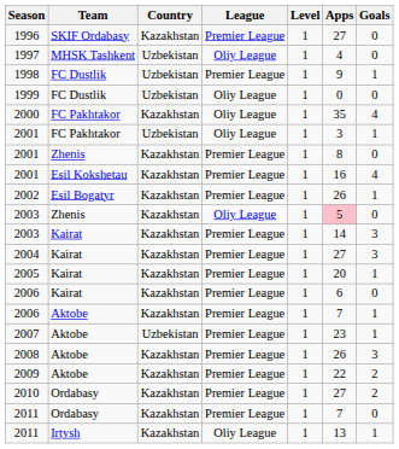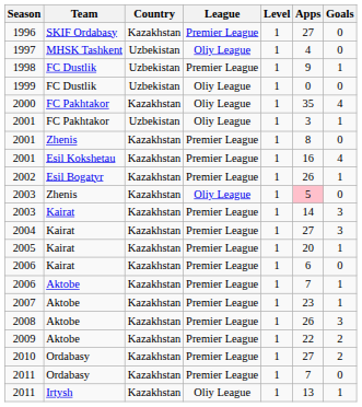 <table class="wikitable" style="text-align: center;">
 <tr>
 <th>Season</th>
 <th>Team</th>
 <th>Country</th>
 <th>League</th>
 <th>Level</th>
 <th>Apps</th>
 <th>Goals</th>
 </tr>
 <tr>
 <td>1996</td>
 <td align="left"><a href='#'>SKIF Ordabasy</a></td>
 <td>Kazakhstan</td>
 <td><a href='#'>Premier League</a></td>
 <td>1</td>
 <td>27</td>
 <td>0</td>
 </tr>
 <tr>
 <td>1997</td>
 <td align="left"><a href='#'>MHSK Tashkent</a></td>
 <td>Uzbekistan</td>
 <td><a href='#'>Oliy League</a></td>
 <td>1</td>
 <td>4</td>
 <td>0</td>
 </tr>
 <tr>
 <td>1998</td>
 <td align="left"><a href='#'>FC Dustlik</a></td>
 <td>Uzbekistan</td>
 <td>Premier League</td>
 <td>1</td>
 <td>9</td>
 <td>1</td>
 </tr>
 <tr>
 <td>1999</td>
 <td align="left">FC Dustlik</td>
 <td>Uzbekistan</td>
 <td>Oliy League</td>
 <td>1</td>
 <td>0</td>
 <td>0</td>
 </tr>
 <tr>
 <td>2000</td>
 <td align="left"><a href='#'>FC Pakhtakor</a></td>
 <td>Kazakhstan</td>
 <td>Oliy League</td>
 <td>1</td>
 <td>35</td>
 <td>4</td>
 </tr>
 <tr>
 <td>2001</td>
 <td align="left">FC Pakhtakor</td>
 <td>Uzbekistan</td>
 <td>Oliy League</td>
 <td>1</td>
 <td>3</td>
 <td>1</td>
 </tr>
 <tr>
 <td>2001</td>
 <td align="left"><a href='#'>Zhenis</a></td>
 <td>Kazakhstan</td>
 <td>Premier League</td>
 <td>1</td>
 <td>8</td>
 <td>0</td>
 </tr>
 <tr>
 <td>2001</td>
 <td align="left"><a href='#'>Esil Kokshetau</a></td>
 <td>Kazakhstan</td>
 <td>Premier League</td>
 <td>1</td>
 <td>16</td>
 <td>4</td>
 </tr>
 <tr>
 <td>2002</td>
 <td align="left"><a href='#'>Esil Bogatyr</a></td>
 <td>Kazakhstan</td>
 <td>Premier League</td>
 <td>1</td>
 <td>26</td>
 <td>1</td>
 </tr>
 <tr>
 <td>2003</td>
 <td align="left">Zhenis</td>
 <td>Kazakhstan</td>
 <td><a href='#'>Oliy League</a></td>
 <td>1</td>
 <td style="background: pink;">5</td>
 <td>0</td>
 </tr>
 <tr>
 <td>2003</td>
 <td align="left"><a href='#'>Kairat</a></td>
 <td>Kazakhstan</td>
 <td>Premier League</td>
 <td>1</td>
 <td>14</td>
 <td>3</td>
 </tr>
 <tr>
 <td>2004</td>
 <td align="left">Kairat</td>
 <td>Kazakhstan</td>
 <td>Premier League</td>
 <td>1</td>
 <td>27</td>
 <td>3</td>
 </tr>
 <tr>
 <td>2005</td>
 <td align="left">Kairat</td>
 <td>Kazakhstan</td>
 <td>Premier League</td>
 <td>1</td>
 <td>20</td>
 <td>1</td>
 </tr>
 <tr>
 <td>2006</td>
 <td align="left">Kairat</td>
 <td>Kazakhstan</td>
 <td>Premier League</td>
 <td>1</td>
 <td>6</td>
 <td>0</td>
 </tr>
 <tr>
 <td>2006</td>
 <td align="left"><a href='#'>Aktobe</a></td>
 <td>Kazakhstan</td>
 <td>Premier League</td>
 <td>1</td>
 <td>7</td>
 <td>1</td>
 </tr>
 <tr>
 <td>2007</td>
 <td align="left">Aktobe</td>
-<td>Uzbekistan</td>
+<td>Kazakhstan</td>
 <td>Premier League</td>
 <td>1</td>
 <td>23</td>
 <td>1</td>
 </tr>
 <tr>
 <td>2008</td>
 <td align="left">Aktobe</td>
 <td>Kazakhstan</td>
 <td>Premier League</td>
 <td>1</td>
 <td>26</td>
 <td>3</td>
 </tr>
 <tr>
 <td>2009</td>
 <td align="left">Aktobe</td>
 <td>Kazakhstan</td>
 <td>Premier League</td>
 <td>1</td>
 <td>22</td>
 <td>2</td>
 </tr>
 <tr>
 <td>2010</td>
 <td align="left">Ordabasy</td>
 <td>Kazakhstan</td>
 <td>Premier League</td>
 <td>1</td>
 <td>27</td>
 <td>2</td>
 </tr>
 <tr>
 <td>2011</td>
 <td align="left">Ordabasy</td>
 <td>Kazakhstan</td>
 <td>Premier League</td>
 <td>1</td>
 <td>7</td>
 <td>0</td>
 </tr>
 <tr>
 <td>2011</td>
 <td align="left"><a href='#'>Irtysh</a></td>
 <td>Kazakhstan</td>
 <td>Oliy League</td>
 <td>1</td>
 <td>13</td>
 <td>1</td>
 </tr>
 </table>
